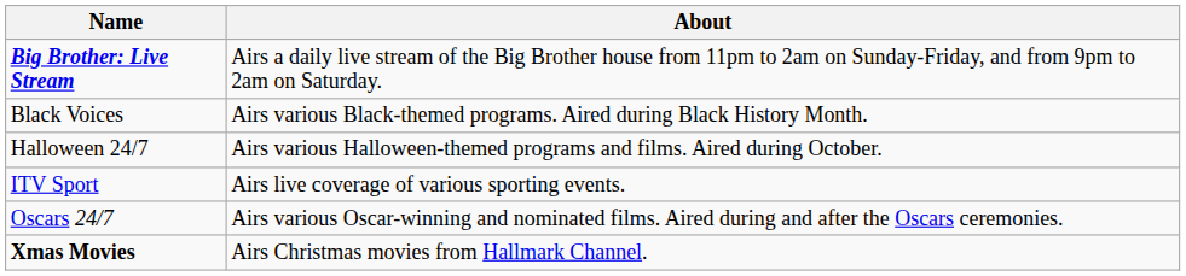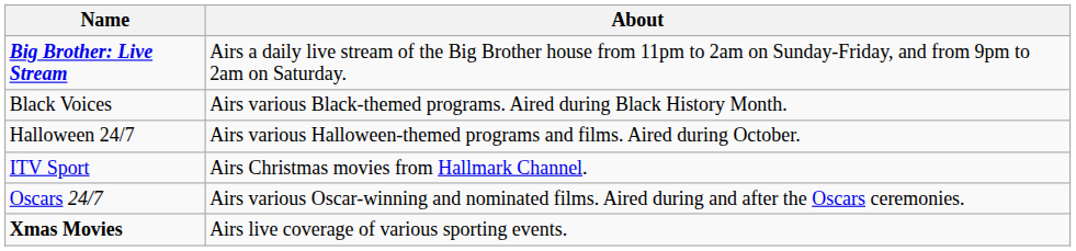 <table class="wikitable sortable">
 <tr>
 <th>Name</th>
 <th>About</th>
 </tr>
 <tr>
 <td><strong><em><a href='#'>Big Brother: Live Stream</a><strong></td>
 <td>Airs a daily live stream of the Big Brother house from 11pm to 2am on Sunday-Friday, and from 9pm to 2am on Saturday.</td>
 </tr>
 <tr>
 <td></strong>Black Voices<strong></td>
 <td>Airs various Black-themed programs. Aired during Black History Month.</td>
 </tr>
 <tr>
 <td></strong>Halloween 24/7<strong></td>
 <td>Airs various Halloween-themed programs and films. Aired during October.</td>
 </tr>
 <tr>
 <td></em></strong><a href='#'>ITV Sport</a><strong><em></td>
-<td>Airs live coverage of various sporting events.</td>
+<td>Airs Christmas movies from <a href='#'>Hallmark Channel</a>.</td>
 </tr>
 <tr>
 <td></em></strong><a href='#'>Oscars</a><em> 24/7</strong></td>
 <td>Airs various Oscar-winning and nominated films. Aired during and after the <a href='#'>Oscars</a> ceremonies.</td>
 </tr>
 <tr>
 <td><strong>Xmas Movies</strong></td>
-<td>Airs Christmas movies from <a href='#'>Hallmark Channel</a>.</td>
+<td>Airs live coverage of various sporting events.</td>
 </tr>
 </table>
